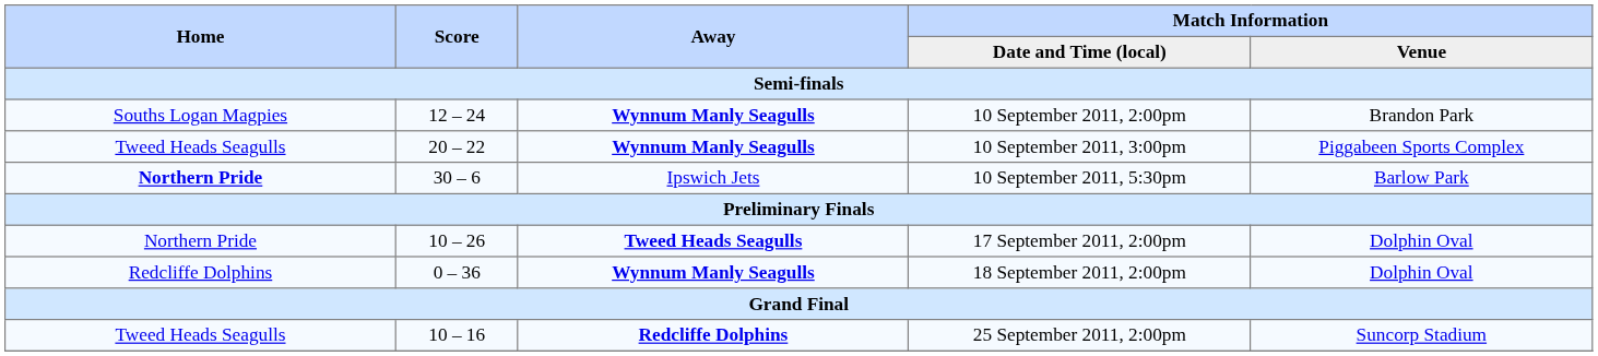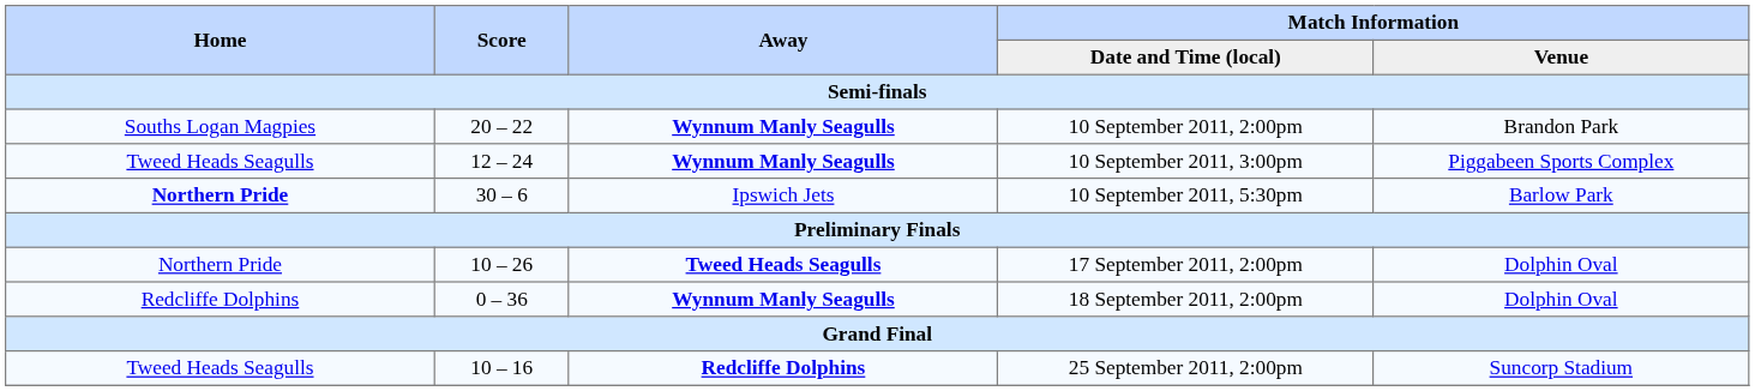 <table border=1 style="border-collapse:collapse; font-size:90%; text-align:center;" cellpadding=3 cellspacing=0>
 <tr bgcolor=#C1D8FF>
 <th rowspan=2 width=16%>Home</th>
 <th rowspan=2 width=5%>Score</th>
 <th rowspan=2 width=16%>Away</th>
 <th colspan=2>Match Information</th>
 </tr>
 <tr bgcolor=#EFEFEF>
 <th width=14%>Date and Time (local)</th>
 <th width=14%>Venue</th>
 </tr>
 <tr bgcolor="#D0E7FF">
 <td colspan=7><strong>Semi-finals</strong></td>
 </tr>
 <tr bgcolor=#F5FAFF>
 <td> <a href='#'>Souths Logan Magpies</a></td>
-<td>12 – 24</td>
+<td>20 – 22</td>
 <td> <strong><a href='#'>Wynnum Manly Seagulls</a></strong></td>
 <td>10 September 2011, 2:00pm</td>
 <td>Brandon Park</td>
 </tr>
 <tr bgcolor=#F5FAFF>
 <td> <a href='#'>Tweed Heads Seagulls</a></td>
-<td>20 – 22</td>
+<td>12 – 24</td>
 <td> <strong><a href='#'>Wynnum Manly Seagulls</a></strong></td>
 <td>10 September 2011, 3:00pm</td>
 <td><a href='#'>Piggabeen Sports Complex</a></td>
 </tr>
 <tr bgcolor=#F5FAFF>
 <td> <strong><a href='#'>Northern Pride</a></strong></td>
 <td>30 – 6</td>
 <td> <a href='#'>Ipswich Jets</a></td>
 <td>10 September 2011, 5:30pm</td>
 <td><a href='#'>Barlow Park</a></td>
 </tr>
 <tr bgcolor="#D0E7FF">
 <td colspan=7><strong>Preliminary Finals</strong></td>
 </tr>
 <tr bgcolor=#F5FAFF>
 <td> <a href='#'>Northern Pride</a></td>
 <td>10 – 26</td>
 <td> <strong><a href='#'>Tweed Heads Seagulls</a></strong></td>
 <td>17 September 2011, 2:00pm</td>
 <td><a href='#'>Dolphin Oval</a></td>
 </tr>
 <tr bgcolor=#F5FAFF>
 <td> <a href='#'>Redcliffe Dolphins</a></td>
 <td>0 – 36</td>
 <td> <strong><a href='#'>Wynnum Manly Seagulls</a></strong></td>
 <td>18 September 2011, 2:00pm</td>
 <td><a href='#'>Dolphin Oval</a></td>
 </tr>
 <tr bgcolor="#D0E7FF">
 <td colspan=7><strong>Grand Final</strong></td>
 </tr>
 <tr bgcolor=#F5FAFF>
 <td> <a href='#'>Tweed Heads Seagulls</a></td>
 <td>10 – 16</td>
 <td> <strong><a href='#'>Redcliffe Dolphins</a></strong></td>
 <td>25 September 2011, 2:00pm</td>
 <td><a href='#'>Suncorp Stadium</a></td>
 </tr>
 <tr bgcolor=#F5FAFF>
 </tr>
 </table>
